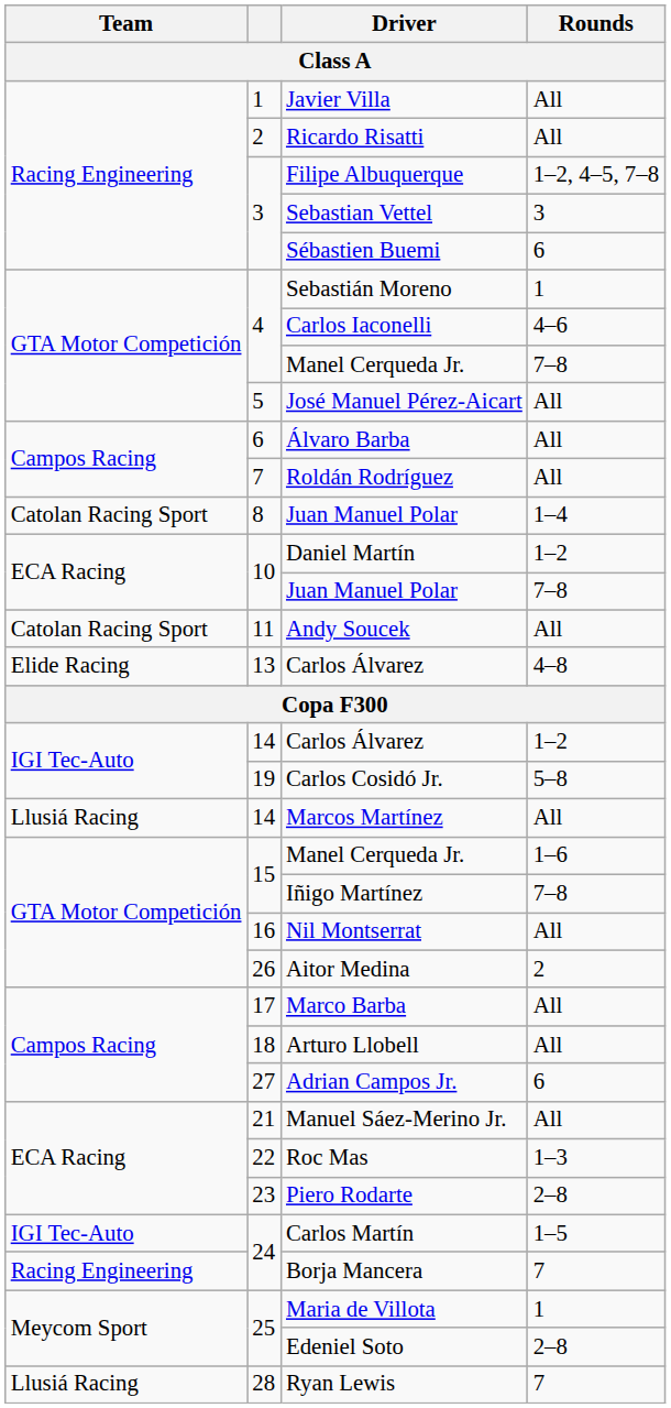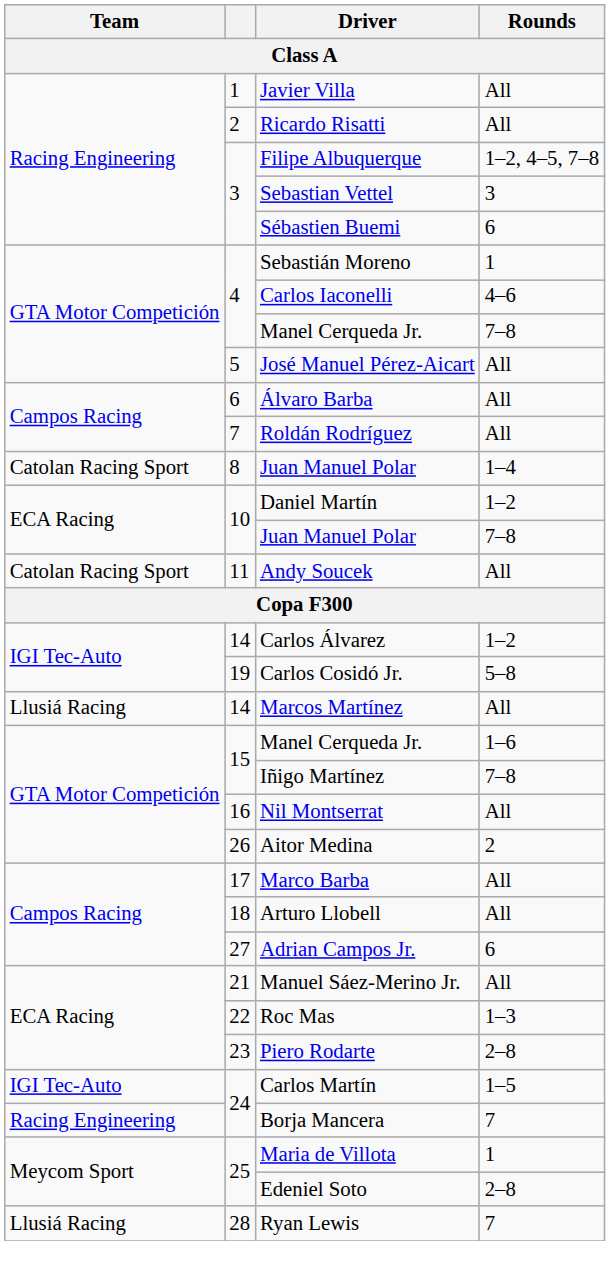 <table class="wikitable" style="font-size: 85%;">
 <tr>
 <th>Team</th>
 <th></th>
 <th>Driver</th>
 <th>Rounds</th>
 </tr>
 <tr>
 <th colspan=4>Class A</th>
 </tr>
 <tr>
 <td rowspan=5><a href='#'>Racing Engineering</a></td>
 <td>1</td>
 <td> <a href='#'>Javier Villa</a></td>
 <td>All</td>
 </tr>
 <tr>
 <td>2</td>
 <td> <a href='#'>Ricardo Risatti</a></td>
 <td>All</td>
 </tr>
 <tr>
 <td rowspan=3>3</td>
 <td> <a href='#'>Filipe Albuquerque</a></td>
 <td>1–2, 4–5, 7–8</td>
 </tr>
 <tr>
 <td> <a href='#'>Sebastian Vettel</a></td>
 <td>3</td>
 </tr>
 <tr>
 <td> <a href='#'>Sébastien Buemi</a></td>
 <td>6</td>
 </tr>
 <tr>
 <td rowspan=4><a href='#'>GTA Motor Competición</a></td>
 <td rowspan=3>4</td>
 <td> Sebastián Moreno</td>
 <td>1</td>
 </tr>
 <tr>
 <td> <a href='#'>Carlos Iaconelli</a></td>
 <td>4–6</td>
 </tr>
 <tr>
 <td> Manel Cerqueda Jr.</td>
 <td>7–8</td>
 </tr>
 <tr>
 <td>5</td>
 <td nowrap> <a href='#'>José Manuel Pérez-Aicart</a></td>
 <td>All</td>
 </tr>
 <tr>
 <td rowspan=2><a href='#'>Campos Racing</a></td>
 <td>6</td>
 <td> <a href='#'>Álvaro Barba</a></td>
 <td>All</td>
 </tr>
 <tr>
 <td>7</td>
 <td> <a href='#'>Roldán Rodríguez</a></td>
 <td>All</td>
 </tr>
 <tr>
 <td>Catolan Racing Sport</td>
 <td>8</td>
 <td> <a href='#'>Juan Manuel Polar</a></td>
 <td>1–4</td>
 </tr>
 <tr>
 <td rowspan=2>ECA Racing</td>
 <td rowspan=2>10</td>
 <td> Daniel Martín</td>
 <td>1–2</td>
 </tr>
 <tr>
 <td> <a href='#'>Juan Manuel Polar</a></td>
 <td>7–8</td>
 </tr>
 <tr>
 <td>Catolan Racing Sport</td>
 <td>11</td>
 <td> <a href='#'>Andy Soucek</a></td>
 <td>All</td>
-</tr>
-<tr>
-<td>Elide Racing</td>
-<td>13</td>
-<td> Carlos Álvarez</td>
-<td>4–8</td>
 </tr>
 <tr>
 <th colspan=4>Copa F300</th>
 </tr>
 <tr>
 <td rowspan=2><a href='#'>IGI Tec-Auto</a></td>
 <td>14</td>
 <td> Carlos Álvarez</td>
 <td>1–2</td>
 </tr>
 <tr>
 <td>19</td>
 <td> Carlos Cosidó Jr.</td>
 <td>5–8</td>
 </tr>
 <tr>
 <td>Llusiá Racing</td>
 <td>14</td>
 <td> <a href='#'>Marcos Martínez</a></td>
 <td>All</td>
 </tr>
 <tr>
 <td rowspan=4><a href='#'>GTA Motor Competición</a></td>
 <td rowspan=2>15</td>
 <td> Manel Cerqueda Jr.</td>
 <td>1–6</td>
 </tr>
 <tr>
 <td> Iñigo Martínez</td>
 <td>7–8</td>
 </tr>
 <tr>
 <td>16</td>
 <td> <a href='#'>Nil Montserrat</a></td>
 <td>All</td>
 </tr>
 <tr>
 <td>26</td>
 <td> Aitor Medina</td>
 <td>2</td>
 </tr>
 <tr>
 <td rowspan=3><a href='#'>Campos Racing</a></td>
 <td>17</td>
 <td> <a href='#'>Marco Barba</a></td>
 <td>All</td>
 </tr>
 <tr>
 <td>18</td>
 <td> Arturo Llobell</td>
 <td>All</td>
 </tr>
 <tr>
 <td>27</td>
 <td> <a href='#'>Adrian Campos Jr.</a></td>
 <td>6</td>
 </tr>
 <tr>
 <td rowspan=3>ECA Racing</td>
 <td>21</td>
 <td> Manuel Sáez-Merino Jr.</td>
 <td>All</td>
 </tr>
 <tr>
 <td>22</td>
 <td> Roc Mas</td>
 <td>1–3</td>
 </tr>
 <tr>
 <td>23</td>
 <td> <a href='#'>Piero Rodarte</a></td>
 <td>2–8</td>
 </tr>
 <tr>
 <td><a href='#'>IGI Tec-Auto</a></td>
 <td rowspan=2>24</td>
 <td> Carlos Martín</td>
 <td>1–5</td>
 </tr>
 <tr>
 <td><a href='#'>Racing Engineering</a></td>
 <td> Borja Mancera</td>
 <td>7</td>
 </tr>
 <tr>
 <td rowspan=2>Meycom Sport</td>
 <td rowspan=2>25</td>
 <td> <a href='#'>Maria de Villota</a></td>
 <td>1</td>
 </tr>
 <tr>
 <td> Edeniel Soto</td>
 <td>2–8</td>
 </tr>
 <tr>
 <td>Llusiá Racing</td>
 <td>28</td>
 <td> Ryan Lewis</td>
 <td>7</td>
 </tr>
 </table>
